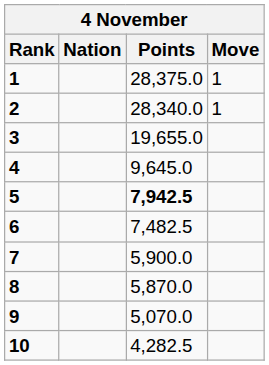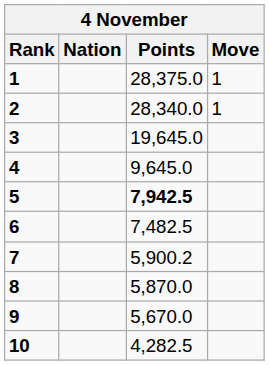 <table class="wikitable" style="font-size:95%;">
 <tr>
 <th colspan="4">4 November</th>
 </tr>
 <tr>
 <th>Rank</th>
 <th>Nation</th>
 <th>Points</th>
 <th>Move</th>
 </tr>
 <tr>
 <td><strong>1</strong></td>
 <td></td>
 <td>28,375.0</td>
 <td> 1</td>
 </tr>
 <tr>
 <td><strong>2</strong></td>
 <td></td>
 <td>28,340.0</td>
 <td> 1</td>
 </tr>
 <tr>
 <td><strong>3</strong></td>
 <td></td>
-<td>19,655.0</td>
+<td>19,645.0</td>
 <td></td>
 </tr>
 <tr>
 <td><strong>4</strong></td>
 <td></td>
 <td>9,645.0</td>
 <td></td>
 </tr>
 <tr>
 <td><strong>5</strong></td>
 <td></td>
 <td><strong>7,942.5</strong></td>
 <td></td>
 </tr>
 <tr>
 <td><strong>6</strong></td>
 <td></td>
 <td>7,482.5</td>
 <td></td>
 </tr>
 <tr>
 <td><strong>7</strong></td>
 <td></td>
-<td>5,900.0</td>
+<td>5,900.2</td>
 <td></td>
 </tr>
 <tr>
 <td><strong>8</strong></td>
 <td></td>
 <td>5,870.0</td>
 <td></td>
 </tr>
 <tr>
 <td><strong>9</strong></td>
 <td></td>
-<td>5,070.0</td>
+<td>5,670.0</td>
 <td></td>
 </tr>
 <tr>
 <td><strong>10</strong></td>
 <td></td>
 <td>4,282.5</td>
 <td></td>
 </tr>
 </table>
